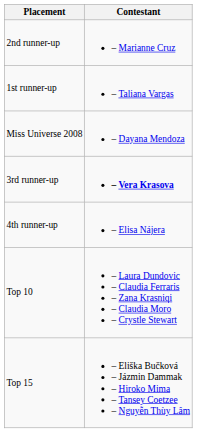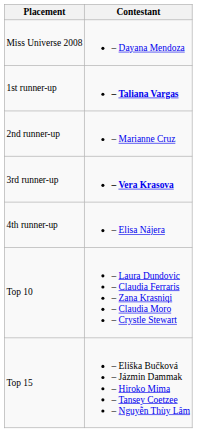 <table class="wikitable sortable" style="font-size:95%;">
 <tr>
 <th>Placement</th>
 <th>Contestant</th>
 </tr>
 <tr>
-<td>2nd runner-up</td>
-<td><br><ul><li> – <a href='#'>Marianne Cruz</a></li></ul></td>
+<td>Miss Universe 2008</td>
+<td><br><ul><li> – <a href='#'>Dayana Mendoza</a></li></ul></td>
 </tr>
 <tr>
 <td>1st runner-up</td>
-<td><br><ul><li> – <a href='#'>Taliana Vargas</a></li></ul></td>
+<td><strong><br><ul><li> – <a href='#'>Taliana Vargas</a></li></ul></strong></td>
 </tr>
 <tr>
-<td>Miss Universe 2008</td>
-<td><br><ul><li> – <a href='#'>Dayana Mendoza</a></li></ul></td>
+<td>2nd runner-up</td>
+<td><br><ul><li> – <a href='#'>Marianne Cruz</a></li></ul></td>
 </tr>
 <tr>
 <td>3rd runner-up</td>
 <td><strong><br><ul><li> – <a href='#'>Vera Krasova</a></li></ul></strong></td>
 </tr>
 <tr>
 <td>4th runner-up</td>
 <td><br><ul><li> – <a href='#'>Elisa Nájera</a></li></ul></td>
 </tr>
 <tr>
 <td>Top 10</td>
 <td><br><ul><li> – <a href='#'>Laura Dundovic</a></li><li> – <a href='#'>Claudia Ferraris</a></li><li> – <a href='#'>Zana Krasniqi</a></li><li> – <a href='#'>Claudia Moro</a></li><li> – <a href='#'>Crystle Stewart</a></li></ul></td>
 </tr>
 <tr>
 <td>Top 15</td>
 <td><br><ul><li> – Eliška Bučková</li><li> – Jázmin Dammak</li><li> – <a href='#'>Hiroko Mima</a></li><li> – <a href='#'>Tansey Coetzee</a></li><li> – <a href='#'>Nguyễn Thùy Lâm</a></li></ul></td>
 </tr>
 </table>
